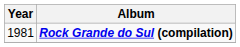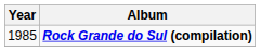 <table class="wikitable">
 <tr>
 <th>Year</th>
 <th>Album</th>
 </tr>
 <tr>
-<td>1981</td>
+<td>1985</td>
 <td><strong><em><a href='#'>Rock Grande do Sul</a></em></strong> <strong>(compilation)</strong></td>
 </tr>
 <tr>
 </tr>
 </table>
